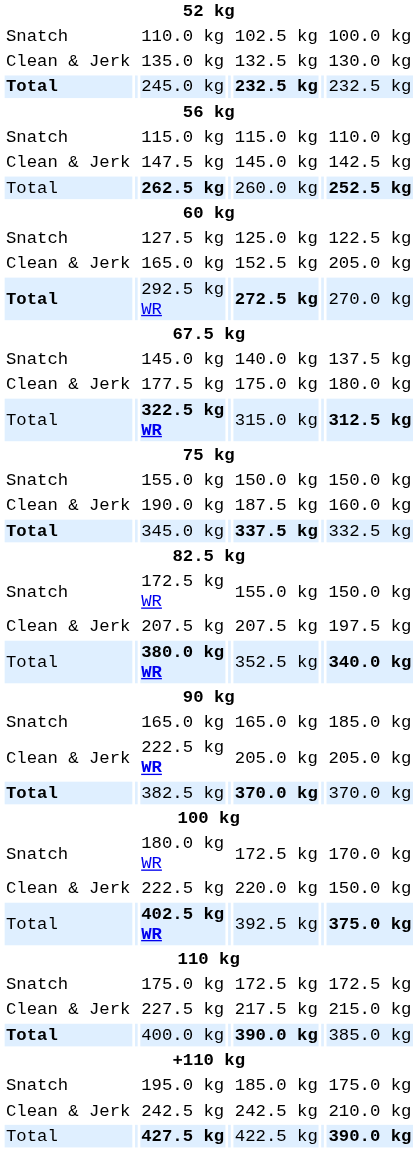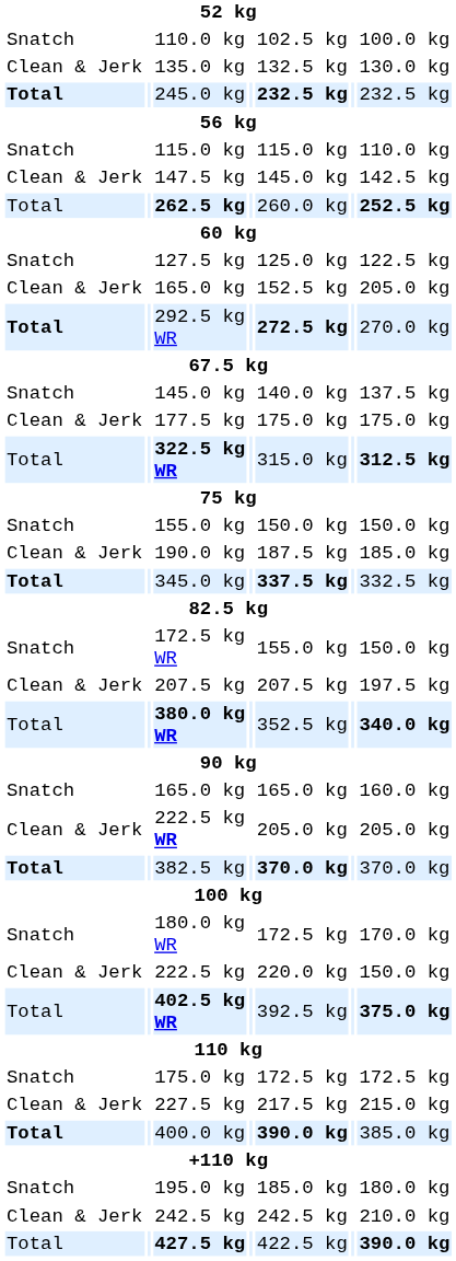 <table>
 <tr>
 <th colspan=7>52 kg</th>
 </tr>
 <tr>
 <td>Snatch</td>
 <td></td>
 <td>110.0 kg</td>
 <td></td>
 <td>102.5 kg</td>
 <td></td>
 <td>100.0 kg</td>
 </tr>
 <tr>
 <td>Clean & Jerk</td>
 <td></td>
 <td>135.0 kg</td>
 <td></td>
 <td>132.5 kg</td>
 <td></td>
 <td>130.0 kg</td>
 </tr>
 <tr bgcolor=#dfefff>
 <td><strong>Total</strong></td>
 <td><strong></td>
 <td></strong>245.0 kg<strong></td>
 <td></strong></td>
 <td><strong>232.5 kg</strong></td>
 <td><strong></td>
 <td></strong>232.5 kg<strong></td>
 </tr>
 <tr>
 <th colspan=7>56 kg</th>
 </tr>
 <tr>
 <td>Snatch</td>
 <td></td>
 <td>115.0 kg</td>
 <td></td>
 <td>115.0 kg</td>
 <td></td>
 <td>110.0 kg</td>
 </tr>
 <tr>
 <td>Clean & Jerk</td>
 <td></td>
 <td>147.5 kg</td>
 <td></td>
 <td>145.0 kg</td>
 <td></td>
 <td>142.5 kg</td>
 </tr>
 <tr bgcolor=#dfefff>
 <td></strong>Total<strong></td>
 <td></strong></td>
 <td><strong>262.5 kg</strong></td>
 <td><strong></td>
 <td></strong>260.0 kg<strong></td>
 <td></strong></td>
 <td><strong>252.5 kg</strong></td>
 </tr>
 <tr>
 <th colspan=7>60 kg</th>
 </tr>
 <tr>
 <td>Snatch</td>
 <td></td>
 <td>127.5 kg</td>
 <td></td>
 <td>125.0 kg</td>
 <td></td>
 <td>122.5 kg</td>
 </tr>
 <tr>
 <td>Clean & Jerk</td>
 <td></td>
 <td>165.0 kg</td>
 <td></td>
 <td>152.5 kg</td>
 <td></td>
 <td>205.0 kg</td>
 </tr>
 <tr bgcolor=#dfefff>
 <td><strong>Total</strong></td>
 <td><strong></td>
 <td></strong>292.5 kg<strong><br></strong><a href='#'>WR</a><strong></td>
 <td></strong></td>
 <td><strong>272.5 kg</strong></td>
 <td><strong></td>
 <td></strong>270.0 kg<strong></td>
 </tr>
 <tr>
 <th colspan=7>67.5 kg</th>
 </tr>
 <tr>
 <td>Snatch</td>
 <td></td>
 <td>145.0 kg</td>
 <td></td>
 <td>140.0 kg</td>
 <td></td>
 <td>137.5 kg</td>
 </tr>
 <tr>
 <td>Clean & Jerk</td>
 <td></td>
 <td>177.5 kg</td>
 <td></td>
 <td>175.0 kg</td>
 <td></td>
-<td>180.0 kg</td>
+<td>175.0 kg</td>
 </tr>
 <tr bgcolor=#dfefff>
 <td></strong>Total<strong></td>
 <td></strong></td>
 <td><strong>322.5 kg</strong><br><strong><a href='#'>WR</a></strong></td>
 <td><strong></td>
 <td></strong>315.0 kg<strong></td>
 <td></strong></td>
 <td><strong>312.5 kg</strong></td>
 </tr>
 <tr>
 <th colspan=7>75 kg</th>
 </tr>
 <tr>
 <td>Snatch</td>
 <td></td>
 <td>155.0 kg</td>
 <td></td>
 <td>150.0 kg</td>
 <td></td>
 <td>150.0 kg</td>
 </tr>
 <tr>
 <td>Clean & Jerk</td>
 <td></td>
 <td>190.0 kg</td>
 <td></td>
 <td>187.5 kg</td>
 <td></td>
-<td>160.0 kg</td>
+<td>185.0 kg</td>
 </tr>
 <tr bgcolor=#dfefff>
 <td><strong>Total</strong></td>
 <td><strong></td>
 <td></strong>345.0 kg<strong></td>
 <td></strong></td>
 <td><strong>337.5 kg</strong></td>
 <td><strong></td>
 <td></strong>332.5 kg<strong></td>
 </tr>
 <tr>
 <th colspan=7>82.5 kg</th>
 </tr>
 <tr>
 <td>Snatch</td>
 <td></td>
 <td>172.5 kg<br></strong><a href='#'>WR</a><strong></td>
 <td></td>
 <td>155.0 kg</td>
 <td></td>
 <td>150.0 kg</td>
 </tr>
 <tr>
 <td>Clean & Jerk</td>
 <td></td>
 <td>207.5 kg</td>
 <td></td>
 <td>207.5 kg</td>
 <td></td>
 <td>197.5 kg</td>
 </tr>
 <tr bgcolor=#dfefff>
 <td></strong>Total<strong></td>
 <td></strong></td>
 <td><strong>380.0 kg</strong><br><strong><a href='#'>WR</a></strong></td>
 <td><strong></td>
 <td></strong>352.5 kg<strong></td>
 <td></strong></td>
 <td><strong>340.0 kg</strong></td>
 </tr>
 <tr>
 <th colspan=7>90 kg</th>
 </tr>
 <tr>
 <td>Snatch</td>
 <td></td>
 <td>165.0 kg</td>
 <td></td>
 <td>165.0 kg</td>
 <td></td>
-<td>185.0 kg</td>
+<td>160.0 kg</td>
 </tr>
 <tr>
 <td>Clean & Jerk</td>
 <td></td>
 <td>222.5 kg<br><strong><a href='#'>WR</a></strong></td>
 <td></td>
 <td>205.0 kg</td>
 <td></td>
 <td>205.0 kg</td>
 </tr>
 <tr bgcolor=#dfefff>
 <td><strong>Total</strong></td>
 <td><strong></td>
 <td></strong>382.5 kg<strong></td>
 <td></strong></td>
 <td><strong>370.0 kg</strong></td>
 <td><strong></td>
 <td></strong>370.0 kg<strong></td>
 </tr>
 <tr>
 <th colspan=7>100 kg</th>
 </tr>
 <tr>
 <td>Snatch</td>
 <td></td>
 <td>180.0 kg<br></strong><a href='#'>WR</a><strong></td>
 <td></td>
 <td>172.5 kg</td>
 <td></td>
 <td>170.0 kg</td>
 </tr>
 <tr>
 <td>Clean & Jerk</td>
 <td></td>
 <td>222.5 kg</td>
 <td></td>
 <td>220.0 kg</td>
 <td></td>
 <td>150.0 kg</td>
 </tr>
 <tr bgcolor=#dfefff>
 <td></strong>Total<strong></td>
 <td></strong></td>
 <td><strong>402.5 kg</strong><br><strong><a href='#'>WR</a></strong></td>
 <td><strong></td>
 <td></strong>392.5 kg<strong></td>
 <td></strong></td>
 <td><strong>375.0 kg</strong></td>
 </tr>
 <tr>
 <th colspan=7>110 kg</th>
 </tr>
 <tr>
 <td>Snatch</td>
 <td></td>
 <td>175.0 kg</td>
 <td></td>
 <td>172.5 kg</td>
 <td></td>
 <td>172.5 kg</td>
 </tr>
 <tr>
 <td>Clean & Jerk</td>
 <td></td>
 <td>227.5 kg</td>
 <td></td>
 <td>217.5 kg</td>
 <td></td>
 <td>215.0 kg</td>
 </tr>
 <tr bgcolor=#dfefff>
 <td><strong>Total</strong></td>
 <td><strong></td>
 <td></strong>400.0 kg<strong></td>
 <td></strong></td>
 <td><strong>390.0 kg</strong></td>
 <td><strong></td>
 <td></strong>385.0 kg<strong></td>
 </tr>
 <tr>
 <th colspan=7>+110 kg</th>
 </tr>
 <tr>
 <td>Snatch</td>
 <td></td>
 <td>195.0 kg</td>
 <td></td>
 <td>185.0 kg</td>
 <td></td>
-<td>175.0 kg</td>
+<td>180.0 kg</td>
 </tr>
 <tr>
 <td>Clean & Jerk</td>
 <td></td>
 <td>242.5 kg</td>
 <td></td>
 <td>242.5 kg</td>
 <td></td>
 <td>210.0 kg</td>
 </tr>
 <tr bgcolor=#dfefff>
 <td></strong>Total<strong></td>
 <td></strong></td>
 <td><strong>427.5 kg</strong></td>
 <td><strong></td>
 <td></strong>422.5 kg<strong></td>
 <td></strong></td>
 <td><strong>390.0 kg</strong></td>
 </tr>
 </table>
